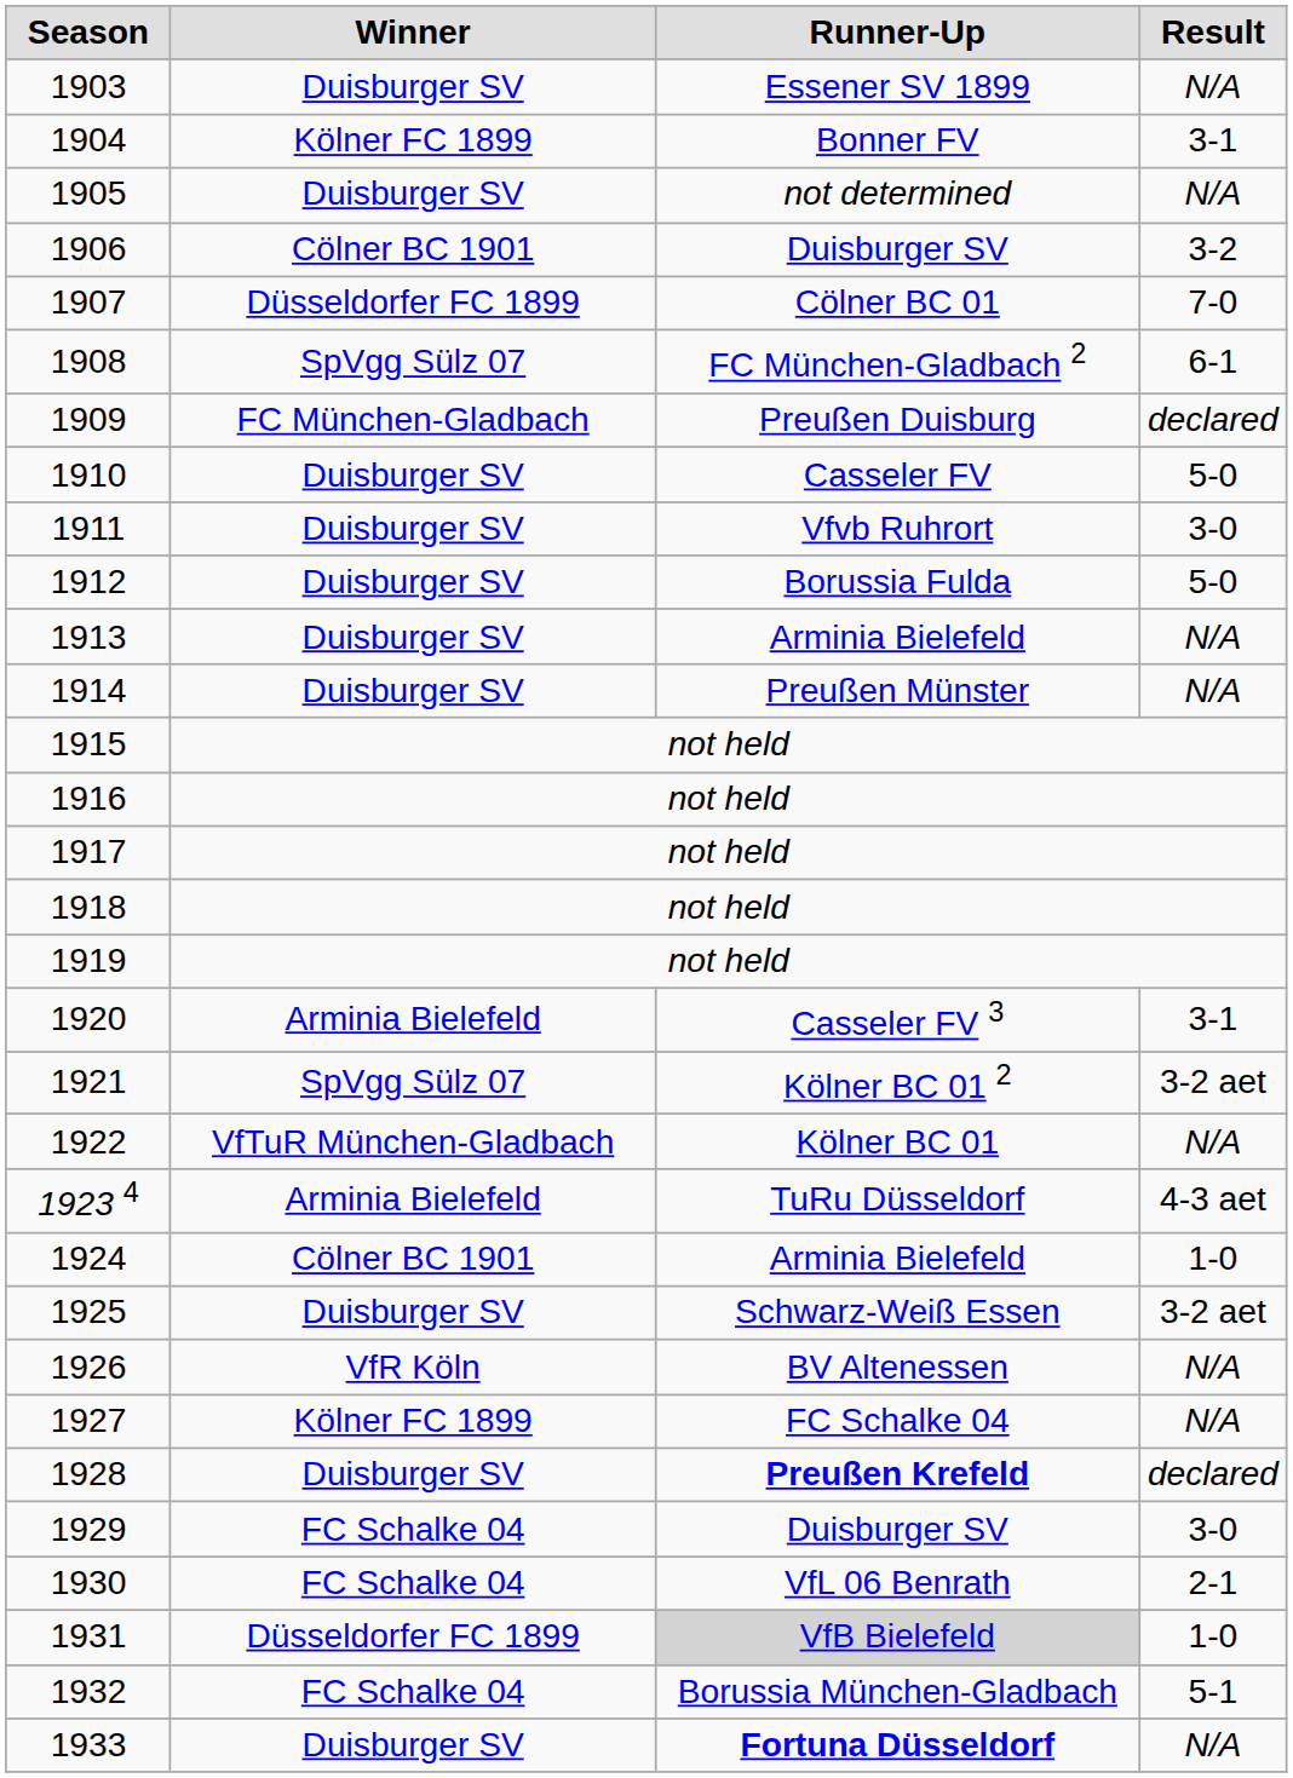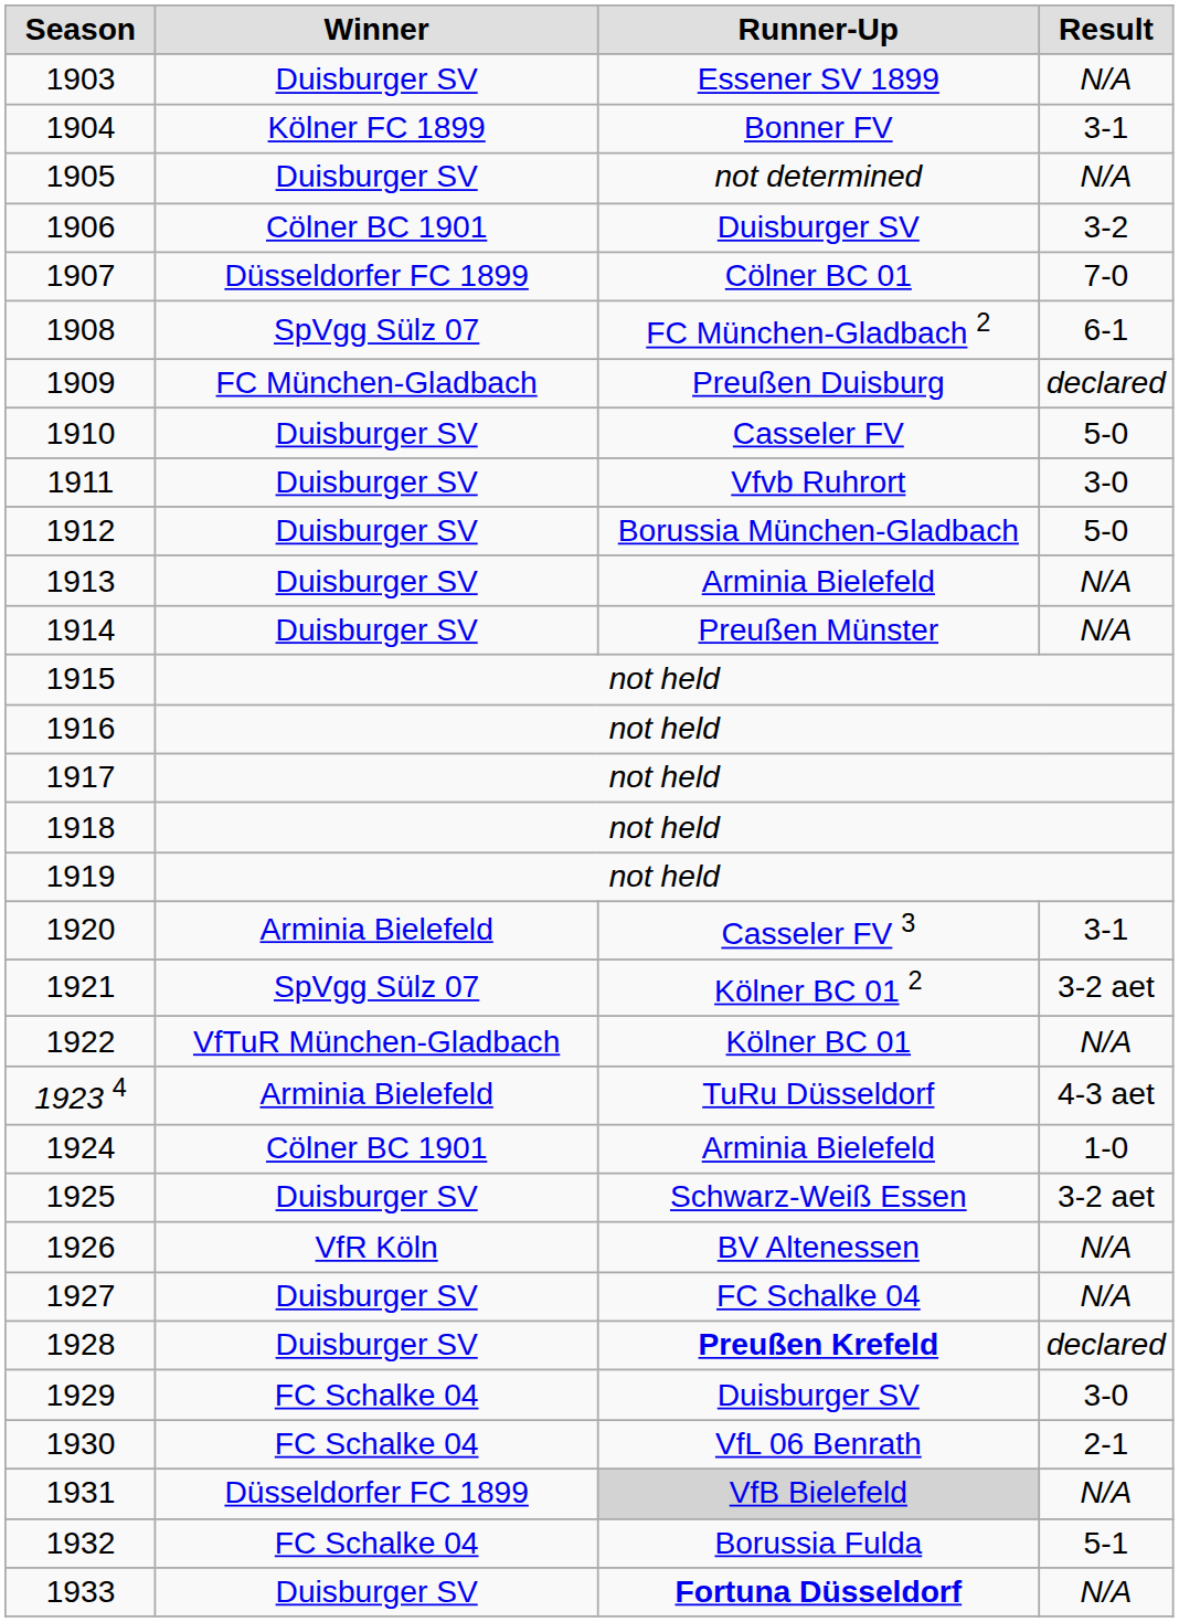 <table class="wikitable">
 <tr align="center" bgcolor="#dfdfdf">
 <td width="70"><strong>Season</strong></td>
 <td width="220"><strong>Winner</strong></td>
 <td width="220"><strong>Runner-Up</strong></td>
 <td width="60"><strong>Result</strong></td>
 </tr>
 <tr align="center">
 <td>1903</td>
 <td><a href='#'>Duisburger SV</a></td>
 <td><a href='#'>Essener SV 1899</a></td>
 <td><em>N/A</em></td>
 </tr>
 <tr align="center">
 <td>1904</td>
 <td><a href='#'>Kölner FC 1899</a></td>
 <td><a href='#'>Bonner FV</a></td>
 <td>3-1</td>
 </tr>
 <tr align="center">
 <td>1905</td>
 <td><a href='#'>Duisburger SV</a></td>
 <td><em>not determined</em></td>
 <td><em>N/A</em></td>
 </tr>
 <tr align="center">
 <td>1906</td>
 <td><a href='#'>Cölner BC 1901</a></td>
 <td><a href='#'>Duisburger SV</a></td>
 <td>3-2</td>
 </tr>
 <tr align="center">
 <td>1907</td>
 <td><a href='#'>Düsseldorfer FC 1899</a></td>
 <td><a href='#'>Cölner BC 01</a></td>
 <td>7-0</td>
 </tr>
 <tr align="center">
 <td>1908</td>
 <td><a href='#'>SpVgg Sülz 07</a></td>
 <td><a href='#'>FC München-Gladbach</a> <sup>2</sup></td>
 <td>6-1</td>
 </tr>
 <tr align="center">
 <td>1909</td>
 <td><a href='#'>FC München-Gladbach</a></td>
 <td><a href='#'>Preußen Duisburg</a></td>
 <td><em>declared</em></td>
 </tr>
 <tr align="center">
 <td>1910</td>
 <td><a href='#'>Duisburger SV</a></td>
 <td><a href='#'>Casseler FV</a></td>
 <td>5-0</td>
 </tr>
 <tr align="center">
 <td>1911</td>
 <td><a href='#'>Duisburger SV</a></td>
 <td><a href='#'>Vfvb Ruhrort</a></td>
 <td>3-0</td>
 </tr>
 <tr align="center">
 <td>1912</td>
 <td><a href='#'>Duisburger SV</a></td>
-<td><a href='#'>Borussia Fulda</a></td>
+<td><a href='#'>Borussia München-Gladbach</a></td>
 <td>5-0</td>
 </tr>
 <tr align="center">
 <td>1913</td>
 <td><a href='#'>Duisburger SV</a></td>
 <td><a href='#'>Arminia Bielefeld</a></td>
 <td><em>N/A</em></td>
 </tr>
 <tr align="center">
 <td>1914</td>
 <td><a href='#'>Duisburger SV</a></td>
 <td><a href='#'>Preußen Münster</a></td>
 <td><em>N/A</em></td>
 </tr>
 <tr align="center">
 <td>1915</td>
 <td colspan=3><em>not held</em></td>
 </tr>
 <tr align="center">
 <td>1916</td>
 <td colspan=3><em>not held</em></td>
 </tr>
 <tr align="center">
 <td>1917</td>
 <td colspan=3><em>not held</em></td>
 </tr>
 <tr align="center">
 <td>1918</td>
 <td colspan=3><em>not held</em></td>
 </tr>
 <tr align="center">
 <td>1919</td>
 <td colspan=3><em>not held</em></td>
 </tr>
 <tr align="center">
 <td>1920</td>
 <td><a href='#'>Arminia Bielefeld</a></td>
 <td><a href='#'>Casseler FV</a> <sup>3</sup></td>
 <td>3-1</td>
 </tr>
 <tr align="center">
 <td>1921</td>
 <td><a href='#'>SpVgg Sülz 07</a></td>
 <td><a href='#'>Kölner BC 01</a> <sup>2</sup></td>
 <td>3-2 aet</td>
 </tr>
 <tr align="center">
 <td>1922</td>
 <td><a href='#'>VfTuR München-Gladbach</a></td>
 <td><a href='#'>Kölner BC 01</a></td>
 <td><em>N/A</em></td>
 </tr>
 <tr align="center">
 <td><em>1923</em> <sup>4</sup></td>
 <td><a href='#'>Arminia Bielefeld</a></td>
 <td><a href='#'>TuRu Düsseldorf</a></td>
 <td>4-3 aet</td>
 </tr>
 <tr align="center">
 <td>1924</td>
 <td><a href='#'>Cölner BC 1901</a></td>
 <td><a href='#'>Arminia Bielefeld</a></td>
 <td>1-0</td>
 </tr>
 <tr align="center">
 <td>1925</td>
 <td><a href='#'>Duisburger SV</a></td>
 <td><a href='#'>Schwarz-Weiß Essen</a></td>
 <td>3-2 aet</td>
 </tr>
 <tr align="center">
 <td>1926</td>
 <td><a href='#'>VfR Köln</a></td>
 <td><a href='#'>BV Altenessen</a></td>
 <td><em>N/A</em></td>
 </tr>
 <tr align="center">
 <td>1927</td>
-<td><a href='#'>Kölner FC 1899</a></td>
+<td><a href='#'>Duisburger SV</a></td>
 <td><a href='#'>FC Schalke 04</a></td>
 <td><em>N/A</em></td>
 </tr>
 <tr align="center">
 <td>1928</td>
 <td><a href='#'>Duisburger SV</a></td>
 <td><strong><a href='#'>Preußen Krefeld</a></strong></td>
 <td><em>declared</em></td>
 </tr>
 <tr align="center">
 <td>1929</td>
 <td><a href='#'>FC Schalke 04</a></td>
 <td><a href='#'>Duisburger SV</a></td>
 <td>3-0</td>
 </tr>
 <tr align="center">
 <td>1930</td>
 <td><a href='#'>FC Schalke 04</a></td>
 <td><a href='#'>VfL 06 Benrath</a></td>
 <td>2-1</td>
 </tr>
 <tr align="center">
 <td>1931</td>
 <td><a href='#'>Düsseldorfer FC 1899</a></td>
 <td style="background: lightgrey;"><a href='#'>VfB Bielefeld</a></td>
-<td>1-0</td>
+<td><em>N/A</em></td>
 </tr>
 <tr align="center">
 <td>1932</td>
 <td><a href='#'>FC Schalke 04</a></td>
-<td><a href='#'>Borussia München-Gladbach</a></td>
+<td><a href='#'>Borussia Fulda</a></td>
 <td>5-1</td>
 </tr>
 <tr align="center">
 <td>1933</td>
 <td><a href='#'>Duisburger SV</a></td>
 <td><strong><a href='#'>Fortuna Düsseldorf</a></strong></td>
 <td><em>N/A</em></td>
 </tr>
 </table>
